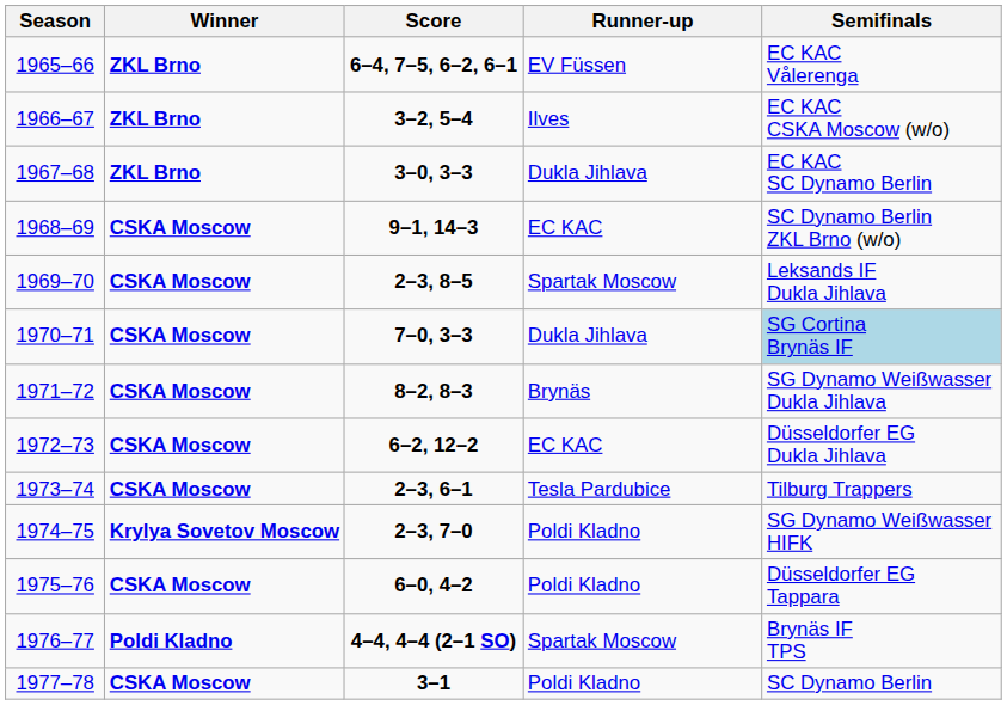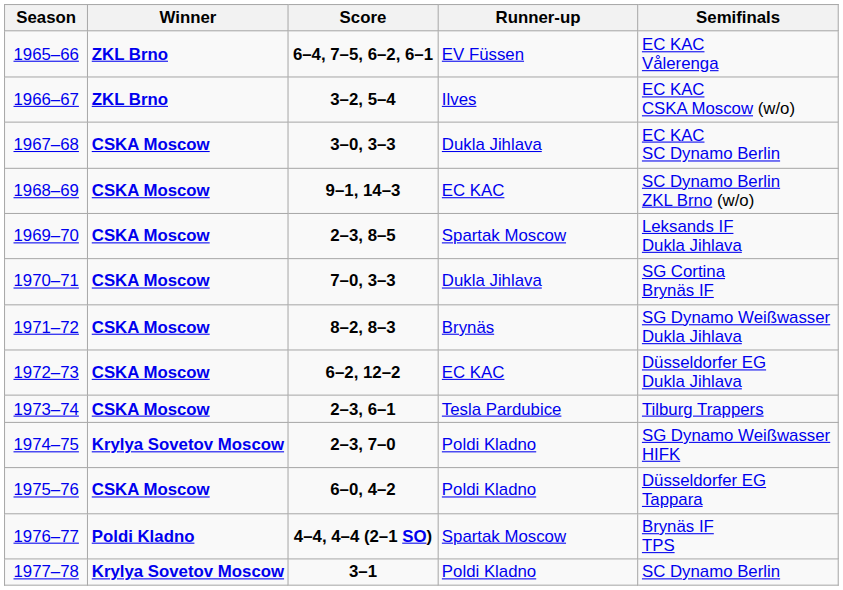 <table class="wikitable" style="text-align: center;">
 <tr>
 <th width=10%>Season</th>
 <th width=24%>Winner</th>
 <th width=18%>Score</th>
 <th width=24%>Runner-up</th>
 <th width=24%>Semifinals</th>
 </tr>
 <tr>
 <td><a href='#'>1965–66</a></td>
 <td style="text-align: left;"> <strong><a href='#'>ZKL Brno</a></strong></td>
 <td><strong>6–4, 7–5, 6–2, 6–1</strong></td>
 <td style="text-align: left;"> <a href='#'>EV Füssen</a></td>
 <td style="text-align: left;"> <a href='#'>EC KAC</a><br> <a href='#'>Vålerenga</a></td>
 </tr>
 <tr>
 <td><a href='#'>1966–67</a></td>
 <td style="text-align: left;"> <strong><a href='#'>ZKL Brno</a></strong></td>
 <td><strong>3–2, 5–4</strong></td>
 <td style="text-align: left;"> <a href='#'>Ilves</a></td>
 <td style="text-align: left;"> <a href='#'>EC KAC</a><br> <a href='#'>CSKA Moscow</a> (w/o)</td>
 </tr>
 <tr>
 <td><a href='#'>1967–68</a></td>
-<td style="text-align: left;"> <strong><a href='#'>ZKL Brno</a></strong></td>
+<td style="text-align: left;"> <strong><a href='#'>CSKA Moscow</a></strong></td>
 <td><strong>3–0, 3–3</strong></td>
 <td style="text-align: left;"> <a href='#'>Dukla Jihlava</a></td>
 <td style="text-align: left;"> <a href='#'>EC KAC</a><br> <a href='#'>SC Dynamo Berlin</a></td>
 </tr>
 <tr>
 <td><a href='#'>1968–69</a></td>
 <td style="text-align: left;"> <strong><a href='#'>CSKA Moscow</a></strong></td>
 <td><strong>9–1, 14–3</strong></td>
 <td style="text-align: left;"> <a href='#'>EC KAC</a></td>
 <td style="text-align: left;"> <a href='#'>SC Dynamo Berlin</a><br> <a href='#'>ZKL Brno</a> (w/o)</td>
 </tr>
 <tr>
 <td><a href='#'>1969–70</a></td>
 <td style="text-align: left;"> <strong><a href='#'>CSKA Moscow</a></strong></td>
 <td><strong>2–3, 8–5</strong></td>
 <td style="text-align: left;"> <a href='#'>Spartak Moscow</a></td>
 <td style="text-align: left;"> <a href='#'>Leksands IF</a><br> <a href='#'>Dukla Jihlava</a></td>
 </tr>
 <tr>
 <td><a href='#'>1970–71</a></td>
 <td style="text-align: left;"> <strong><a href='#'>CSKA Moscow</a></strong></td>
 <td><strong>7–0, 3–3</strong></td>
 <td style="text-align: left;"> <a href='#'>Dukla Jihlava</a></td>
-<td style="background: lightblue; text-align: left;"> <a href='#'>SG Cortina</a><br> <a href='#'>Brynäs IF</a></td>
+<td style="text-align: left;"> <a href='#'>SG Cortina</a><br> <a href='#'>Brynäs IF</a></td>
 </tr>
 <tr>
 <td><a href='#'>1971–72</a></td>
 <td style="text-align: left;"> <strong><a href='#'>CSKA Moscow</a></strong></td>
 <td><strong>8–2, 8–3</strong></td>
 <td style="text-align: left;"> <a href='#'>Brynäs</a></td>
 <td style="text-align: left;"> <a href='#'>SG Dynamo Weißwasser</a><br> <a href='#'>Dukla Jihlava</a></td>
 </tr>
 <tr>
 <td><a href='#'>1972–73</a></td>
 <td style="text-align: left;"> <strong><a href='#'>CSKA Moscow</a></strong></td>
 <td><strong>6–2, 12–2</strong></td>
 <td style="text-align: left;"> <a href='#'>EC KAC</a></td>
 <td style="text-align: left;"> <a href='#'>Düsseldorfer EG</a><br> <a href='#'>Dukla Jihlava</a></td>
 </tr>
 <tr>
 <td><a href='#'>1973–74</a></td>
 <td style="text-align: left;"> <strong><a href='#'>CSKA Moscow</a></strong></td>
 <td><strong>2–3, 6–1</strong></td>
 <td style="text-align: left;"> <a href='#'>Tesla Pardubice</a></td>
 <td style="text-align: left;"> <a href='#'>Tilburg Trappers</a></td>
 </tr>
 <tr>
 <td><a href='#'>1974–75</a></td>
 <td style="text-align: left;"> <strong><a href='#'>Krylya Sovetov Moscow</a></strong></td>
 <td><strong>2–3, 7–0</strong></td>
 <td style="text-align: left;"> <a href='#'>Poldi Kladno</a></td>
 <td style="text-align: left;"> <a href='#'>SG Dynamo Weißwasser</a><br> <a href='#'>HIFK</a></td>
 </tr>
 <tr>
 <td><a href='#'>1975–76</a></td>
 <td style="text-align: left;"> <strong><a href='#'>CSKA Moscow</a></strong></td>
 <td><strong>6–0, 4–2</strong></td>
 <td style="text-align: left;"> <a href='#'>Poldi Kladno</a></td>
 <td style="text-align: left;"> <a href='#'>Düsseldorfer EG</a><br> <a href='#'>Tappara</a></td>
 </tr>
 <tr>
 <td><a href='#'>1976–77</a></td>
 <td style="text-align: left;"> <strong><a href='#'>Poldi Kladno</a></strong></td>
 <td><strong>4–4, 4–4 (2–1 <a href='#'>SO</a>)</strong></td>
 <td style="text-align: left;"> <a href='#'>Spartak Moscow</a></td>
 <td style="text-align: left;"> <a href='#'>Brynäs IF</a><br> <a href='#'>TPS</a></td>
 </tr>
 <tr>
 <td><a href='#'>1977–78</a></td>
-<td style="text-align: left;"> <strong><a href='#'>CSKA Moscow</a></strong></td>
+<td style="text-align: left;"> <strong><a href='#'>Krylya Sovetov Moscow</a></strong></td>
 <td><strong>3–1</strong></td>
 <td style="text-align: left;"> <a href='#'>Poldi Kladno</a></td>
 <td style="text-align: left;"> <a href='#'>SC Dynamo Berlin</a></td>
 </tr>
 </table>
